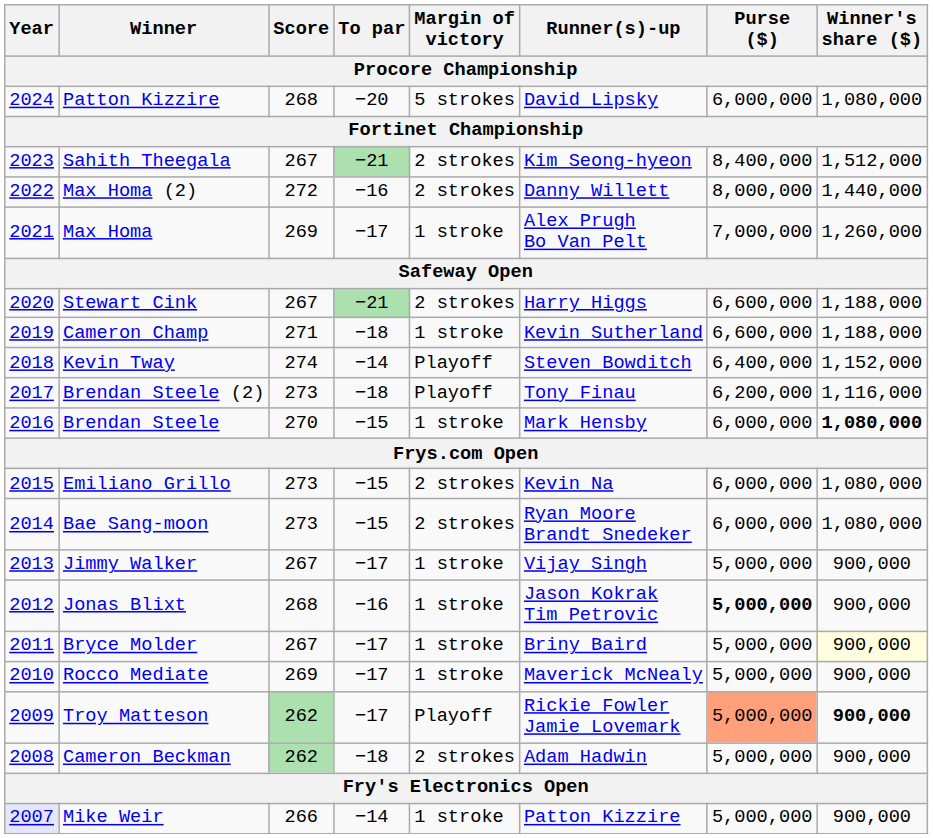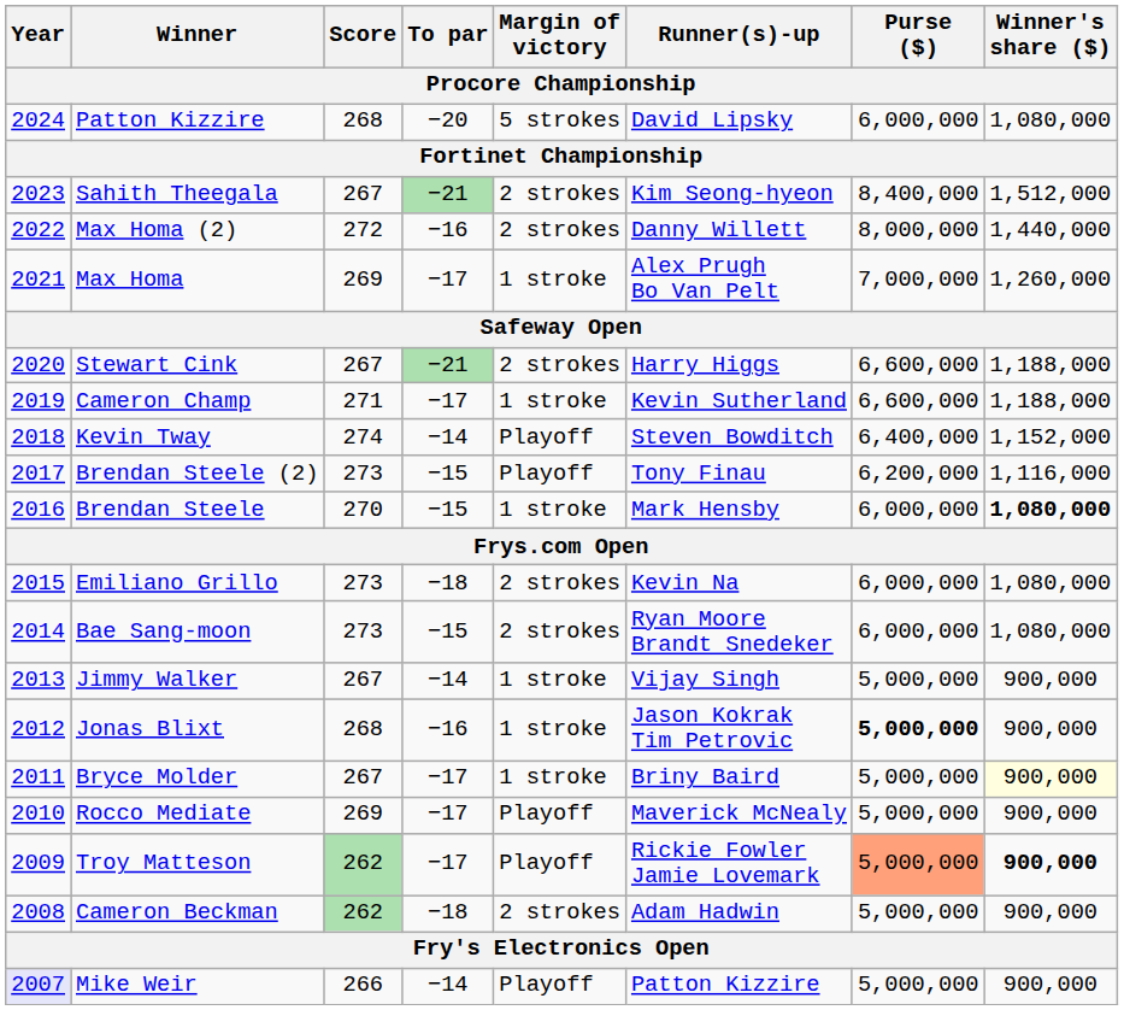 <table class="wikitable" style="font-size:95%;">
 <tr>
 <th>Year</th>
 <th>Winner</th>
 <th>Score</th>
 <th>To par</th>
 <th>Margin of<br>victory</th>
 <th>Runner(s)-up</th>
 <th>Purse<br>($)</th>
 <th>Winner's<br>share ($)</th>
 </tr>
 <tr>
 <th colspan=10>Procore Championship</th>
 </tr>
 <tr>
 <td><a href='#'>2024</a></td>
 <td> <a href='#'>Patton Kizzire</a></td>
 <td align=center>268</td>
 <td align=center>−20</td>
 <td>5 strokes</td>
 <td> <a href='#'>David Lipsky</a></td>
 <td align=center>6,000,000</td>
 <td align=center>1,080,000</td>
 </tr>
 <tr>
 <th colspan=10>Fortinet Championship</th>
 </tr>
 <tr>
 <td><a href='#'>2023</a></td>
 <td> <a href='#'>Sahith Theegala</a></td>
 <td align=center>267</td>
 <td style="text-align: center; background: #ACE1AF">−21</td>
 <td>2 strokes</td>
 <td> <a href='#'>Kim Seong-hyeon</a></td>
 <td align=center>8,400,000</td>
 <td align=center>1,512,000</td>
 </tr>
 <tr>
 <td><a href='#'>2022</a></td>
 <td> <a href='#'>Max Homa</a> (2)</td>
 <td align=center>272</td>
 <td align=center>−16</td>
 <td>2 strokes</td>
 <td> <a href='#'>Danny Willett</a></td>
 <td align=center>8,000,000</td>
 <td align=center>1,440,000</td>
 </tr>
 <tr>
 <td><a href='#'>2021</a></td>
 <td> <a href='#'>Max Homa</a></td>
 <td align=center>269</td>
 <td align=center>−17</td>
 <td>1 stroke</td>
 <td> <a href='#'>Alex Prugh</a><br> <a href='#'>Bo Van Pelt</a></td>
 <td align=center>7,000,000</td>
 <td align=center>1,260,000</td>
 </tr>
 <tr>
 <th colspan=10>Safeway Open</th>
 </tr>
 <tr>
 <td><a href='#'>2020</a></td>
 <td> <a href='#'>Stewart Cink</a></td>
 <td align=center>267</td>
 <td style="text-align: center; background: #ACE1AF">−21</td>
 <td>2 strokes</td>
 <td> <a href='#'>Harry Higgs</a></td>
 <td align=center>6,600,000</td>
 <td align=center>1,188,000</td>
 </tr>
 <tr>
 <td><a href='#'>2019</a></td>
 <td> <a href='#'>Cameron Champ</a></td>
 <td align=center>271</td>
-<td align=center>−18</td>
+<td align=center>−17</td>
 <td>1 stroke</td>
 <td> <a href='#'>Kevin Sutherland</a></td>
 <td align=center>6,600,000</td>
 <td align=center>1,188,000</td>
 </tr>
 <tr>
 <td><a href='#'>2018</a></td>
 <td> <a href='#'>Kevin Tway</a></td>
 <td align=center>274</td>
 <td align=center>−14</td>
 <td>Playoff</td>
 <td> <a href='#'>Steven Bowditch</a></td>
 <td align=center>6,400,000</td>
 <td align=center>1,152,000</td>
 </tr>
 <tr>
 <td><a href='#'>2017</a></td>
 <td> <a href='#'>Brendan Steele</a> (2)</td>
 <td align=center>273</td>
-<td align=center>−18</td>
+<td align=center>−15</td>
 <td>Playoff</td>
 <td> <a href='#'>Tony Finau</a></td>
 <td align=center>6,200,000</td>
 <td align=center>1,116,000</td>
 </tr>
 <tr>
 <td><a href='#'>2016</a></td>
 <td> <a href='#'>Brendan Steele</a></td>
 <td align=center>270</td>
 <td align=center>−15</td>
 <td>1 stroke</td>
 <td> <a href='#'>Mark Hensby</a></td>
 <td align=center>6,000,000</td>
 <td align=center><strong>1,080,000</strong></td>
 </tr>
 <tr>
 <th colspan=10>Frys.com Open</th>
 </tr>
 <tr>
 <td><a href='#'>2015</a></td>
 <td> <a href='#'>Emiliano Grillo</a></td>
 <td align=center>273</td>
-<td align=center>−15</td>
+<td align=center>−18</td>
 <td>2 strokes</td>
 <td> <a href='#'>Kevin Na</a></td>
 <td align=center>6,000,000</td>
 <td align=center>1,080,000</td>
 </tr>
 <tr>
 <td><a href='#'>2014</a></td>
 <td> <a href='#'>Bae Sang-moon</a></td>
 <td align=center>273</td>
 <td align=center>−15</td>
 <td>2 strokes</td>
 <td> <a href='#'>Ryan Moore</a><br> <a href='#'>Brandt Snedeker</a></td>
 <td align=center>6,000,000</td>
 <td align=center>1,080,000</td>
 </tr>
 <tr>
 <td><a href='#'>2013</a></td>
 <td> <a href='#'>Jimmy Walker</a></td>
 <td align=center>267</td>
-<td align=center>−17</td>
+<td align=center>−14</td>
 <td>1 stroke</td>
 <td> <a href='#'>Vijay Singh</a></td>
 <td align=center>5,000,000</td>
 <td align=center>900,000</td>
 </tr>
 <tr>
 <td><a href='#'>2012</a></td>
 <td> <a href='#'>Jonas Blixt</a></td>
 <td align=center>268</td>
 <td align=center>−16</td>
 <td>1 stroke</td>
 <td> <a href='#'>Jason Kokrak</a><br> <a href='#'>Tim Petrovic</a></td>
 <td align=center><strong>5,000,000</strong></td>
 <td align=center>900,000</td>
 </tr>
 <tr>
 <td><a href='#'>2011</a></td>
 <td> <a href='#'>Bryce Molder</a></td>
 <td align=center>267</td>
 <td align=center>−17</td>
 <td>1 stroke</td>
 <td> <a href='#'>Briny Baird</a></td>
 <td align=center>5,000,000</td>
 <td align=center style="background: lightyellow;">900,000</td>
 </tr>
 <tr>
 <td><a href='#'>2010</a></td>
 <td> <a href='#'>Rocco Mediate</a></td>
 <td align=center>269</td>
 <td align=center>−17</td>
-<td>1 stroke</td>
+<td>Playoff</td>
 <td> <a href='#'>Maverick McNealy</a></td>
 <td align=center>5,000,000</td>
 <td align=center>900,000</td>
 </tr>
 <tr>
 <td><a href='#'>2009</a></td>
 <td> <a href='#'>Troy Matteson</a></td>
 <td style="text-align: center; background: #ACE1AF">262</td>
 <td align=center>−17</td>
 <td>Playoff</td>
 <td> <a href='#'>Rickie Fowler</a><br> <a href='#'>Jamie Lovemark</a></td>
 <td align=center style="background: lightsalmon;">5,000,000</td>
 <td align=center><strong>900,000</strong></td>
 </tr>
 <tr>
 <td><a href='#'>2008</a></td>
 <td> <a href='#'>Cameron Beckman</a></td>
 <td style="text-align: center; background: #ACE1AF">262</td>
 <td align=center>−18</td>
 <td>2 strokes</td>
 <td> <a href='#'>Adam Hadwin</a></td>
 <td align=center>5,000,000</td>
 <td align=center>900,000</td>
 </tr>
 <tr>
 <th colspan=10>Fry's Electronics Open</th>
 </tr>
 <tr>
 <td style="background: lavender;"><a href='#'>2007</a></td>
 <td> <a href='#'>Mike Weir</a></td>
 <td align=center>266</td>
 <td align=center>−14</td>
-<td>1 stroke</td>
+<td>Playoff</td>
 <td> <a href='#'>Patton Kizzire</a></td>
 <td align=center>5,000,000</td>
 <td align=center>900,000</td>
 </tr>
 </table>
